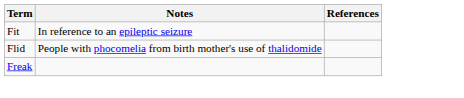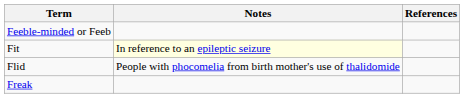 <table class="wikitable">
 <tr>
 <th>Term</th>
 <th>Notes</th>
 <th>References</th>
 </tr>
 <tr>
+<td><a href='#'>Feeble-minded</a> or Feeb</td>
+<td></td>
+<td></td>
+</tr>
+<tr>
 <td>Fit</td>
-<td>In reference to an <a href='#'>epileptic seizure</a></td>
+<td style="background: lightyellow;">In reference to an <a href='#'>epileptic seizure</a></td>
 <td></td>
 </tr>
 <tr>
 <td>Flid</td>
 <td>People with <a href='#'>phocomelia</a> from birth mother's use of <a href='#'>thalidomide</a></td>
 <td></td>
 </tr>
 <tr>
 <td><a href='#'>Freak</a></td>
 <td></td>
 <td></td>
 </tr>
 </table>
